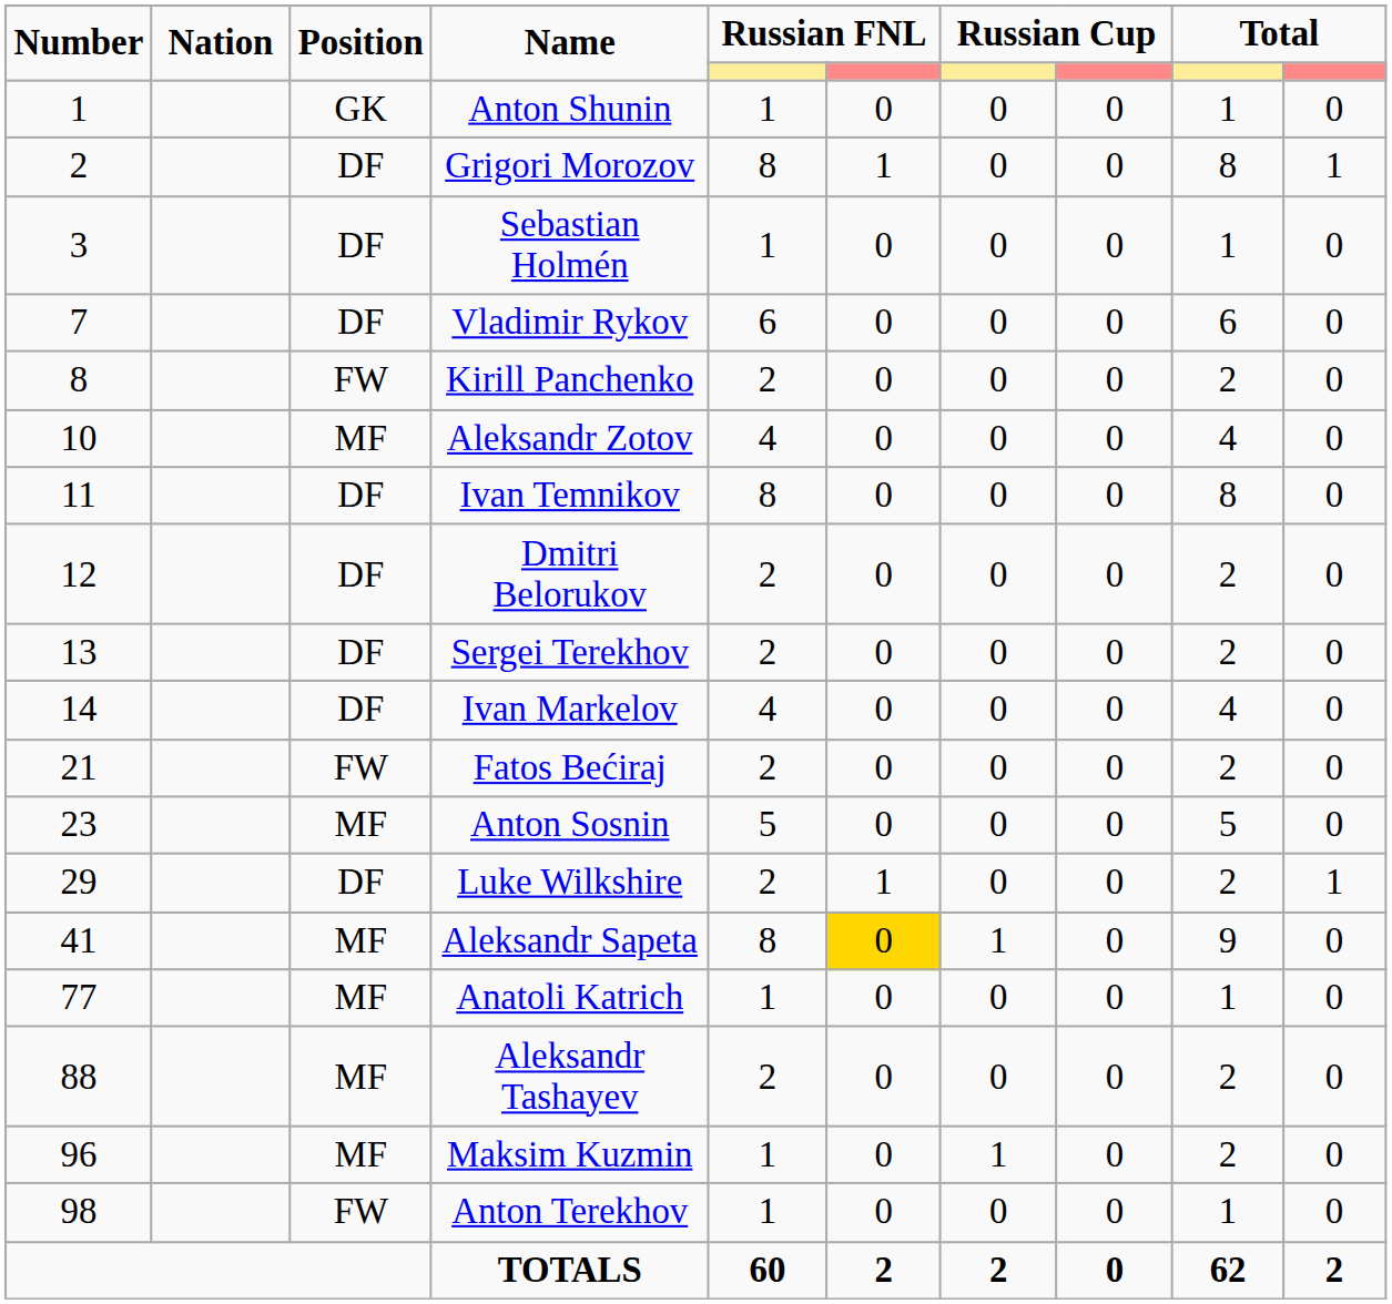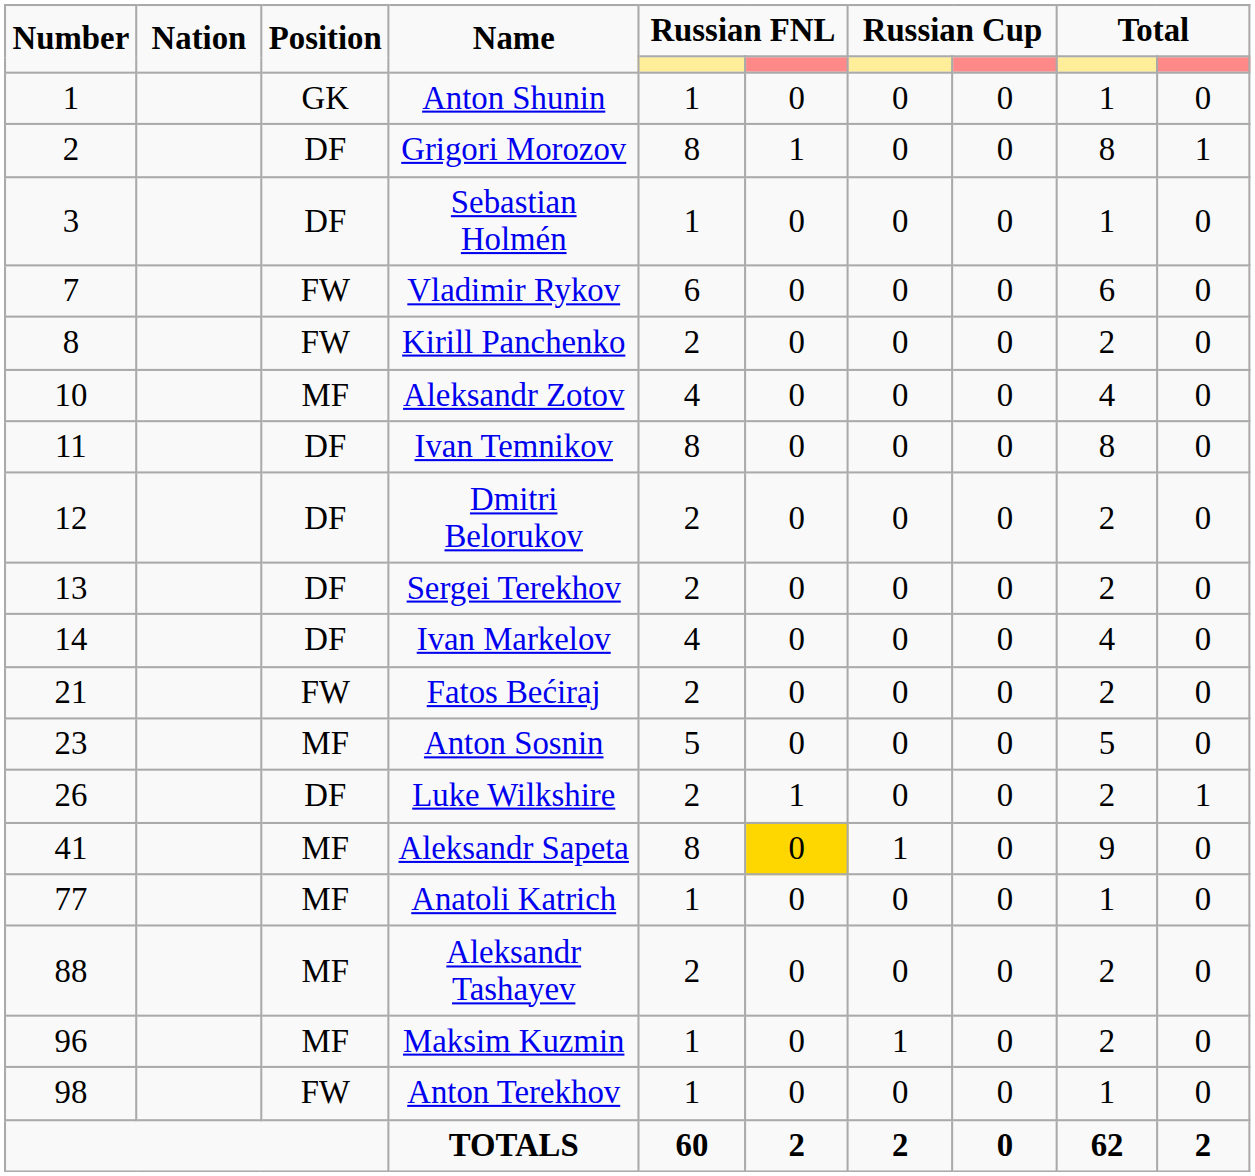 <table class="wikitable" style="font-size: 100%; text-align: center;">
 <tr>
 <td rowspan="2" width="10%" align="center"><strong>Number</strong></td>
 <td rowspan="2" width="10%" align="center"><strong>Nation</strong></td>
 <td rowspan="2" width="10%" align="center"><strong>Position</strong></td>
 <td rowspan="2" width="20%" align="center"><strong>Name</strong></td>
 <td colspan="2" align="center"><strong>Russian FNL</strong></td>
 <td colspan="2" align="center"><strong>Russian Cup</strong></td>
 <td colspan="2" align="center"><strong>Total</strong></td>
 </tr>
 <tr>
 <th width=60 style="background: #FFEE99"></th>
 <th width=60 style="background: #FF8888"></th>
 <th width=60 style="background: #FFEE99"></th>
 <th width=60 style="background: #FF8888"></th>
 <th width=60 style="background: #FFEE99"></th>
 <th width=60 style="background: #FF8888"></th>
 </tr>
 <tr>
 <td>1</td>
 <td></td>
 <td>GK</td>
 <td><a href='#'>Anton Shunin</a></td>
 <td>1</td>
 <td>0</td>
 <td>0</td>
 <td>0</td>
 <td>1</td>
 <td>0</td>
 </tr>
 <tr>
 <td>2</td>
 <td></td>
 <td>DF</td>
 <td><a href='#'>Grigori Morozov</a></td>
 <td>8</td>
 <td>1</td>
 <td>0</td>
 <td>0</td>
 <td>8</td>
 <td>1</td>
 </tr>
 <tr>
 <td>3</td>
 <td></td>
 <td>DF</td>
 <td><a href='#'>Sebastian Holmén</a></td>
 <td>1</td>
 <td>0</td>
 <td>0</td>
 <td>0</td>
 <td>1</td>
 <td>0</td>
 </tr>
 <tr>
 <td>7</td>
 <td></td>
-<td>DF</td>
+<td>FW</td>
 <td><a href='#'>Vladimir Rykov</a></td>
 <td>6</td>
 <td>0</td>
 <td>0</td>
 <td>0</td>
 <td>6</td>
 <td>0</td>
 </tr>
 <tr>
 <td>8</td>
 <td></td>
 <td>FW</td>
 <td><a href='#'>Kirill Panchenko</a></td>
 <td>2</td>
 <td>0</td>
 <td>0</td>
 <td>0</td>
 <td>2</td>
 <td>0</td>
 </tr>
 <tr>
 <td>10</td>
 <td></td>
 <td>MF</td>
 <td><a href='#'>Aleksandr Zotov</a></td>
 <td>4</td>
 <td>0</td>
 <td>0</td>
 <td>0</td>
 <td>4</td>
 <td>0</td>
 </tr>
 <tr>
 <td>11</td>
 <td></td>
 <td>DF</td>
 <td><a href='#'>Ivan Temnikov</a></td>
 <td>8</td>
 <td>0</td>
 <td>0</td>
 <td>0</td>
 <td>8</td>
 <td>0</td>
 </tr>
 <tr>
 <td>12</td>
 <td></td>
 <td>DF</td>
 <td><a href='#'>Dmitri Belorukov</a></td>
 <td>2</td>
 <td>0</td>
 <td>0</td>
 <td>0</td>
 <td>2</td>
 <td>0</td>
 </tr>
 <tr>
 <td>13</td>
 <td></td>
 <td>DF</td>
 <td><a href='#'>Sergei Terekhov</a></td>
 <td>2</td>
 <td>0</td>
 <td>0</td>
 <td>0</td>
 <td>2</td>
 <td>0</td>
 </tr>
 <tr>
 <td>14</td>
 <td></td>
 <td>DF</td>
 <td><a href='#'>Ivan Markelov</a></td>
 <td>4</td>
 <td>0</td>
 <td>0</td>
 <td>0</td>
 <td>4</td>
 <td>0</td>
 </tr>
 <tr>
 <td>21</td>
 <td></td>
 <td>FW</td>
 <td><a href='#'>Fatos Bećiraj</a></td>
 <td>2</td>
 <td>0</td>
 <td>0</td>
 <td>0</td>
 <td>2</td>
 <td>0</td>
 </tr>
 <tr>
 <td>23</td>
 <td></td>
 <td>MF</td>
 <td><a href='#'>Anton Sosnin</a></td>
 <td>5</td>
 <td>0</td>
 <td>0</td>
 <td>0</td>
 <td>5</td>
 <td>0</td>
 </tr>
 <tr>
-<td>29</td>
+<td>26</td>
 <td></td>
 <td>DF</td>
 <td><a href='#'>Luke Wilkshire</a></td>
 <td>2</td>
 <td>1</td>
 <td>0</td>
 <td>0</td>
 <td>2</td>
 <td>1</td>
 </tr>
 <tr>
 <td>41</td>
 <td></td>
 <td>MF</td>
 <td><a href='#'>Aleksandr Sapeta</a></td>
 <td>8</td>
 <td style="background: gold;">0</td>
 <td>1</td>
 <td>0</td>
 <td>9</td>
 <td>0</td>
 </tr>
 <tr>
 <td>77</td>
 <td></td>
 <td>MF</td>
 <td><a href='#'>Anatoli Katrich</a></td>
 <td>1</td>
 <td>0</td>
 <td>0</td>
 <td>0</td>
 <td>1</td>
 <td>0</td>
 </tr>
 <tr>
 <td>88</td>
 <td></td>
 <td>MF</td>
 <td><a href='#'>Aleksandr Tashayev</a></td>
 <td>2</td>
 <td>0</td>
 <td>0</td>
 <td>0</td>
 <td>2</td>
 <td>0</td>
 </tr>
 <tr>
 <td>96</td>
 <td></td>
 <td>MF</td>
 <td><a href='#'>Maksim Kuzmin</a></td>
 <td>1</td>
 <td>0</td>
 <td>1</td>
 <td>0</td>
 <td>2</td>
 <td>0</td>
 </tr>
 <tr>
 <td>98</td>
 <td></td>
 <td>FW</td>
 <td><a href='#'>Anton Terekhov</a></td>
 <td>1</td>
 <td>0</td>
 <td>0</td>
 <td>0</td>
 <td>1</td>
 <td>0</td>
 </tr>
 <tr>
 <td colspan="3"></td>
 <td><strong>TOTALS</strong></td>
 <td><strong>60</strong></td>
 <td><strong>2</strong></td>
 <td><strong>2</strong></td>
 <td><strong>0</strong></td>
 <td><strong>62</strong></td>
 <td><strong>2</strong></td>
 </tr>
 </table>
